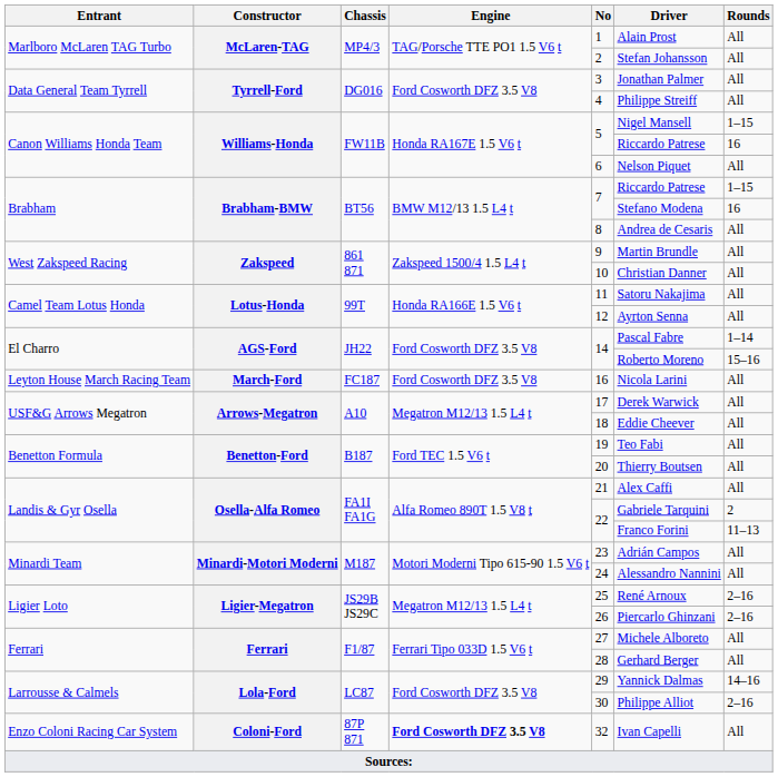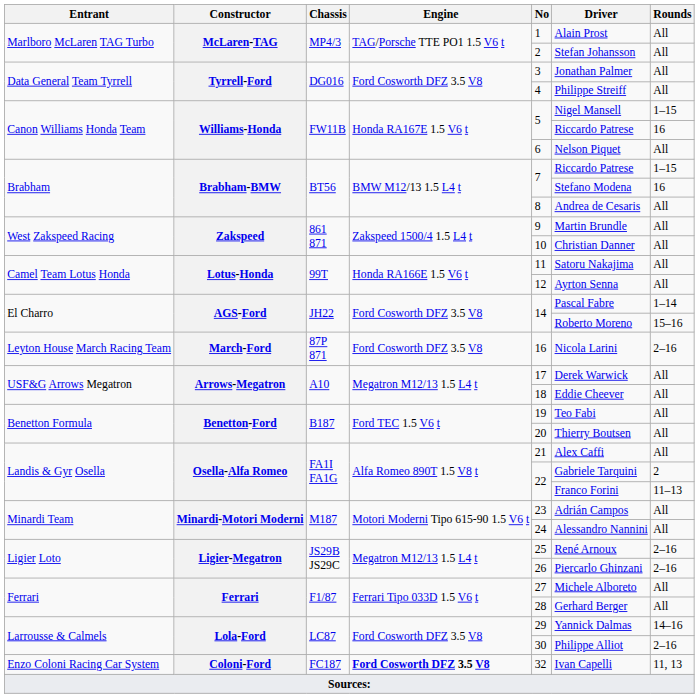 <table class="wikitable sortable" style="font-size: 85%">
 <tr>
 <th>Entrant</th>
 <th>Constructor</th>
 <th>Chassis</th>
 <th>Engine</th>
 <th>No</th>
 <th>Driver</th>
 <th>Rounds</th>
 </tr>
 <tr>
 <td rowspan="2"> <a href='#'>Marlboro</a> <a href='#'>McLaren</a> <a href='#'>TAG Turbo</a></td>
 <th rowspan="2"><a href='#'>McLaren</a>-<a href='#'>TAG</a></th>
 <td rowspan="2"><a href='#'>MP4/3</a></td>
 <td rowspan="2"><a href='#'>TAG</a>/<a href='#'>Porsche</a> TTE PO1 1.5 <a href='#'>V6</a> <a href='#'>t</a></td>
 <td>1</td>
 <td> <a href='#'>Alain Prost</a></td>
 <td>All</td>
 </tr>
 <tr>
 <td>2</td>
 <td> <a href='#'>Stefan Johansson</a></td>
 <td>All</td>
 </tr>
 <tr>
 <td rowspan="2"> <a href='#'>Data General</a> <a href='#'>Team Tyrrell</a></td>
 <th rowspan="2"><a href='#'>Tyrrell</a>-<a href='#'>Ford</a></th>
 <td rowspan="2"><a href='#'>DG016</a></td>
 <td rowspan="2"><a href='#'>Ford Cosworth DFZ</a> 3.5 <a href='#'>V8</a></td>
 <td>3</td>
 <td> <a href='#'>Jonathan Palmer</a></td>
 <td>All</td>
 </tr>
 <tr>
 <td>4</td>
 <td> <a href='#'>Philippe Streiff</a></td>
 <td>All</td>
 </tr>
 <tr>
 <td rowspan="3"> <a href='#'>Canon</a> <a href='#'>Williams</a> <a href='#'>Honda</a> <a href='#'>Team</a></td>
 <th rowspan="3"><a href='#'>Williams</a>-<a href='#'>Honda</a></th>
 <td rowspan="3"><a href='#'>FW11B</a></td>
 <td rowspan="3"><a href='#'>Honda RA167E</a> 1.5 <a href='#'>V6</a> <a href='#'>t</a></td>
 <td rowspan="2">5</td>
 <td> <a href='#'>Nigel Mansell</a></td>
 <td>1–15</td>
 </tr>
 <tr>
 <td> <a href='#'>Riccardo Patrese</a></td>
 <td>16</td>
 </tr>
 <tr>
 <td>6</td>
 <td> <a href='#'>Nelson Piquet</a></td>
 <td>All</td>
 </tr>
 <tr>
 <td rowspan="3"> <a href='#'>Brabham</a></td>
 <th rowspan="3"><a href='#'>Brabham</a>-<a href='#'>BMW</a></th>
 <td rowspan="3"><a href='#'>BT56</a></td>
 <td rowspan="3"><a href='#'>BMW M12</a>/13 1.5 <a href='#'>L4</a> <a href='#'>t</a></td>
 <td rowspan="2">7</td>
 <td> <a href='#'>Riccardo Patrese</a></td>
 <td>1–15</td>
 </tr>
 <tr>
 <td> <a href='#'>Stefano Modena</a></td>
 <td>16</td>
 </tr>
 <tr>
 <td>8</td>
 <td> <a href='#'>Andrea de Cesaris</a></td>
 <td>All</td>
 </tr>
 <tr>
 <td rowspan="2"> <a href='#'>West</a> <a href='#'>Zakspeed Racing</a></td>
 <th rowspan="2"><a href='#'>Zakspeed</a></th>
 <td rowspan="2"><a href='#'>861</a><br><a href='#'>871</a></td>
 <td rowspan="2"><a href='#'>Zakspeed 1500/4</a> 1.5 <a href='#'>L4</a> <a href='#'>t</a></td>
 <td>9</td>
 <td> <a href='#'>Martin Brundle</a></td>
 <td>All</td>
 </tr>
 <tr>
 <td>10</td>
 <td> <a href='#'>Christian Danner</a></td>
 <td>All</td>
 </tr>
 <tr>
 <td rowspan="2"> <a href='#'>Camel</a> <a href='#'>Team Lotus</a> <a href='#'>Honda</a></td>
 <th rowspan="2"><a href='#'>Lotus</a>-<a href='#'>Honda</a></th>
 <td rowspan="2"><a href='#'>99T</a></td>
 <td rowspan="2"><a href='#'>Honda RA166E</a> 1.5 <a href='#'>V6</a> <a href='#'>t</a></td>
 <td>11</td>
 <td> <a href='#'>Satoru Nakajima</a></td>
 <td>All</td>
 </tr>
 <tr>
 <td>12</td>
 <td> <a href='#'>Ayrton Senna</a></td>
 <td>All</td>
 </tr>
 <tr>
 <td rowspan="2"> El Charro</td>
 <th rowspan="2"><a href='#'>AGS</a>-<a href='#'>Ford</a></th>
 <td rowspan="2"><a href='#'>JH22</a></td>
 <td rowspan="2"><a href='#'>Ford Cosworth DFZ</a> 3.5 <a href='#'>V8</a></td>
 <td rowspan="2">14</td>
 <td> <a href='#'>Pascal Fabre</a></td>
 <td>1–14</td>
 </tr>
 <tr>
 <td> <a href='#'>Roberto Moreno</a></td>
 <td>15–16</td>
 </tr>
 <tr>
 <td nowrap> <a href='#'>Leyton House</a> <a href='#'>March Racing Team</a></td>
 <th><a href='#'>March</a>-<a href='#'>Ford</a></th>
-<td><a href='#'>FC187</a></td>
+<td><a href='#'>87P</a><br><a href='#'>871</a></td>
 <td><a href='#'>Ford Cosworth DFZ</a> 3.5 <a href='#'>V8</a></td>
 <td>16</td>
 <td> <a href='#'>Nicola Larini</a></td>
-<td>All</td>
+<td>2–16</td>
 </tr>
 <tr>
 <td rowspan="2"> <a href='#'>USF&G</a> <a href='#'>Arrows</a> Megatron</td>
 <th rowspan="2"><a href='#'>Arrows</a>-<a href='#'>Megatron</a></th>
 <td rowspan="2"><a href='#'>A10</a></td>
 <td rowspan="2"><a href='#'>Megatron M12/13</a> 1.5 <a href='#'>L4</a> <a href='#'>t</a></td>
 <td>17</td>
 <td> <a href='#'>Derek Warwick</a></td>
 <td>All</td>
 </tr>
 <tr>
 <td>18</td>
 <td> <a href='#'>Eddie Cheever</a></td>
 <td>All</td>
 </tr>
 <tr>
 <td rowspan="2"> <a href='#'>Benetton Formula</a></td>
 <th rowspan="2"><a href='#'>Benetton</a>-<a href='#'>Ford</a></th>
 <td rowspan="2"><a href='#'>B187</a></td>
 <td rowspan="2"><a href='#'>Ford TEC</a> 1.5 <a href='#'>V6</a> <a href='#'>t</a></td>
 <td>19</td>
 <td> <a href='#'>Teo Fabi</a></td>
 <td>All</td>
 </tr>
 <tr>
 <td>20</td>
 <td> <a href='#'>Thierry Boutsen</a></td>
 <td>All</td>
 </tr>
 <tr>
 <td rowspan="3"> <a href='#'>Landis & Gyr</a> <a href='#'>Osella</a></td>
 <th rowspan="3"><a href='#'>Osella</a>-<a href='#'>Alfa Romeo</a></th>
 <td rowspan="3"><a href='#'>FA1I</a><br><a href='#'>FA1G</a></td>
 <td rowspan="3"><a href='#'>Alfa Romeo 890T</a> 1.5 <a href='#'>V8</a> <a href='#'>t</a></td>
 <td>21</td>
 <td> <a href='#'>Alex Caffi</a></td>
 <td>All</td>
 </tr>
 <tr>
 <td rowspan="2">22</td>
 <td> <a href='#'>Gabriele Tarquini</a></td>
 <td>2</td>
 </tr>
 <tr>
 <td> <a href='#'>Franco Forini</a></td>
 <td>11–13</td>
 </tr>
 <tr>
 <td rowspan="2"> <a href='#'>Minardi Team</a></td>
 <th rowspan="2" nowrap><a href='#'>Minardi</a>-<a href='#'>Motori Moderni</a></th>
 <td rowspan="2"><a href='#'>M187</a></td>
 <td rowspan="2" nowrap><a href='#'>Motori Moderni</a> Tipo 615-90 1.5 <a href='#'>V6</a> <a href='#'>t</a></td>
 <td>23</td>
 <td> <a href='#'>Adrián Campos</a></td>
 <td>All</td>
 </tr>
 <tr>
 <td>24</td>
 <td nowrap> <a href='#'>Alessandro Nannini</a></td>
 <td>All</td>
 </tr>
 <tr>
 <td rowspan="2"> <a href='#'>Ligier</a> <a href='#'>Loto</a></td>
 <th rowspan="2"><a href='#'>Ligier</a>-<a href='#'>Megatron</a></th>
 <td rowspan="2"><a href='#'>JS29B</a><br>JS29C</td>
 <td rowspan="2"><a href='#'>Megatron M12/13</a> 1.5 <a href='#'>L4</a> <a href='#'>t</a></td>
 <td>25</td>
 <td> <a href='#'>René Arnoux</a></td>
 <td>2–16</td>
 </tr>
 <tr>
 <td>26</td>
 <td> <a href='#'>Piercarlo Ghinzani</a></td>
 <td>2–16</td>
 </tr>
 <tr>
 <td rowspan="2"> <a href='#'>Ferrari</a></td>
 <th rowspan="2"><a href='#'>Ferrari</a></th>
 <td rowspan="2"><a href='#'>F1/87</a></td>
 <td rowspan="2"><a href='#'>Ferrari Tipo 033D</a> 1.5 <a href='#'>V6</a> <a href='#'>t</a></td>
 <td>27</td>
 <td> <a href='#'>Michele Alboreto</a></td>
 <td>All</td>
 </tr>
 <tr>
 <td>28</td>
 <td> <a href='#'>Gerhard Berger</a></td>
 <td>All</td>
 </tr>
 <tr>
 <td rowspan="2"> <a href='#'>Larrousse & Calmels</a></td>
 <th rowspan="2"><a href='#'>Lola</a>-<a href='#'>Ford</a></th>
 <td rowspan="2"><a href='#'>LC87</a></td>
 <td rowspan="2"><a href='#'>Ford Cosworth DFZ</a> 3.5 <a href='#'>V8</a></td>
 <td>29</td>
 <td> <a href='#'>Yannick Dalmas</a></td>
 <td>14–16</td>
 </tr>
 <tr>
 <td>30</td>
 <td> <a href='#'>Philippe Alliot</a></td>
 <td>2–16</td>
 </tr>
 <tr>
 <td> <a href='#'>Enzo Coloni Racing Car System</a></td>
 <th><a href='#'>Coloni</a>-<a href='#'>Ford</a></th>
-<td><a href='#'>87P</a><br><a href='#'>871</a></td>
+<td><a href='#'>FC187</a></td>
 <td><strong><a href='#'>Ford Cosworth DFZ</a> 3.5 <a href='#'>V8</a></strong></td>
 <td>32</td>
 <td> <a href='#'>Ivan Capelli</a></td>
-<td>All</td>
+<td>11, 13</td>
 </tr>
 <tr class="sortbottom">
 <td colspan="7" style="background-color:#EAECF0;text-align:center"><strong>Sources:</strong></td>
 </tr>
 </table>
